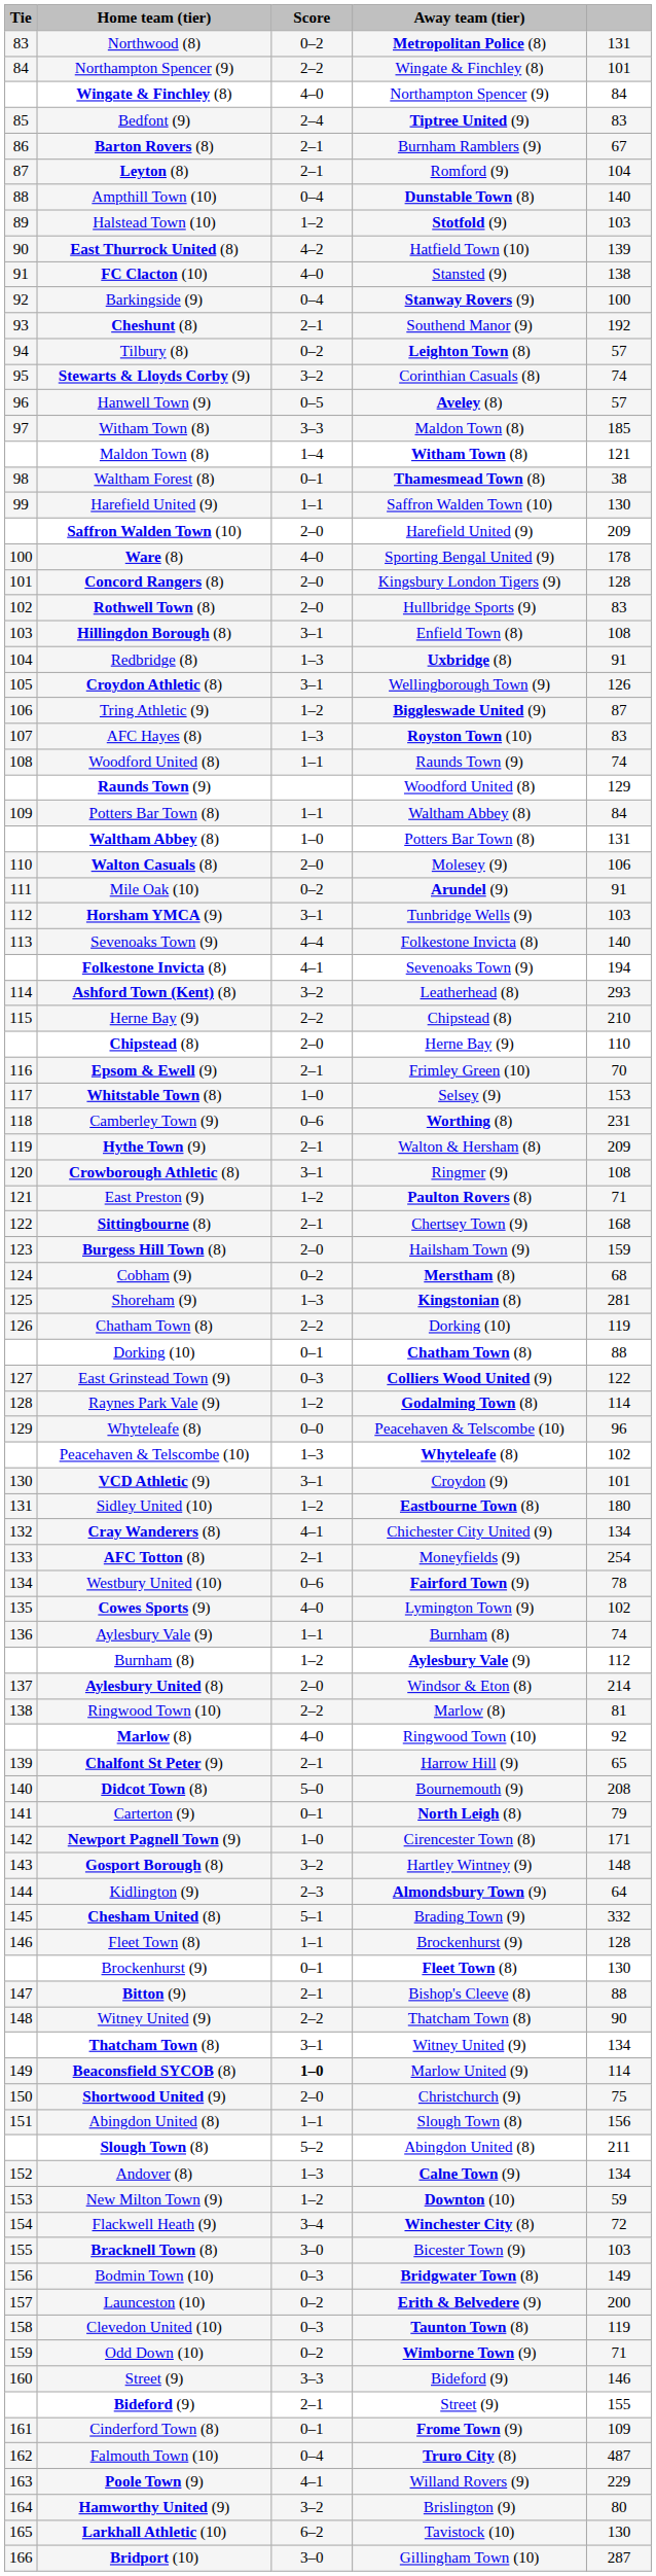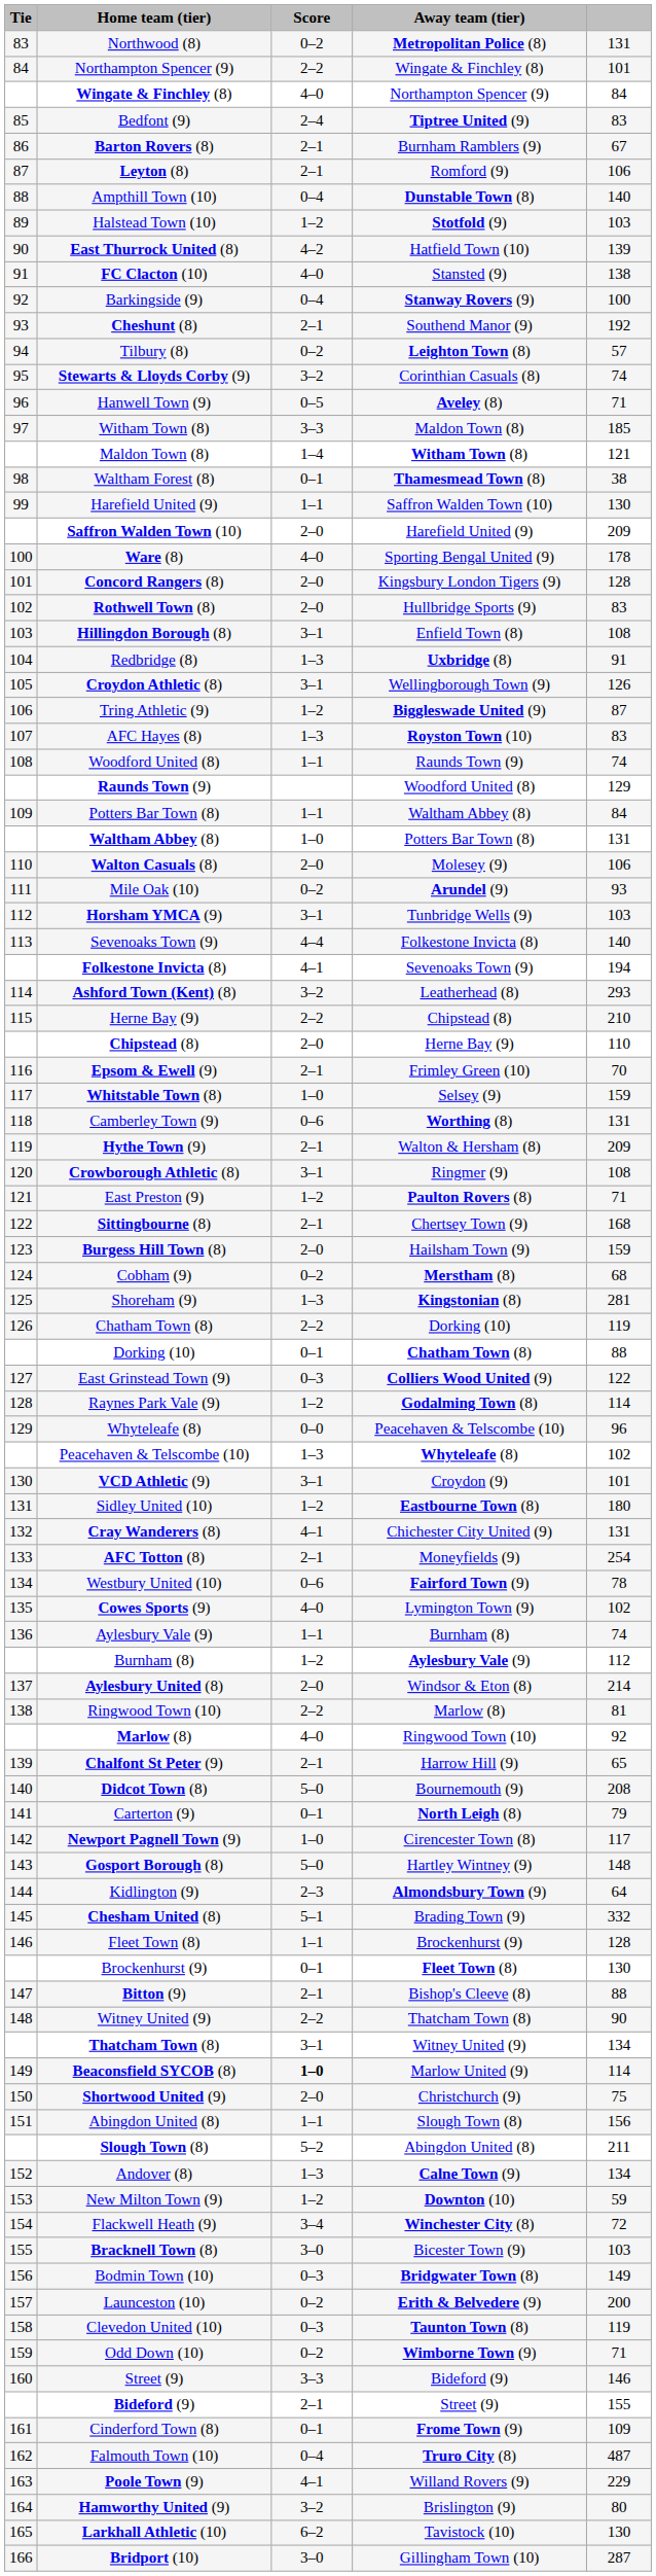 <table class="wikitable" style="width: 600px; background:WhiteSmoke; text-align:center; font-size:90%">
 <tr>
 <td scope="col" style="width:  5.00%; background:silver;"><strong>Tie</strong></td>
 <td scope="col" style="width: 36.25%; background:silver;"><strong>Home team (tier)</strong></td>
 <td scope="col" style="width: 12.50%; background:silver;"><strong>Score</strong></td>
 <td scope="col" style="width: 36.25%; background:silver;"><strong>Away team (tier)</strong></td>
 <td scope="col" style="width: 10.00%; background:silver;"><strong></strong></td>
 </tr>
 <tr>
 <td>83</td>
 <td><a href='#'>Northwood</a> (8)</td>
 <td>0–2</td>
 <td><strong><a href='#'>Metropolitan Police</a></strong> (8)</td>
 <td>131</td>
 </tr>
 <tr>
 <td>84</td>
 <td><a href='#'>Northampton Spencer</a> (9)</td>
 <td>2–2</td>
 <td><a href='#'>Wingate & Finchley</a> (8)</td>
 <td>101</td>
 </tr>
 <tr style="background:white;">
 <td><em></em></td>
 <td><strong><a href='#'>Wingate & Finchley</a></strong> (8)</td>
 <td>4–0</td>
 <td><a href='#'>Northampton Spencer</a> (9)</td>
 <td>84</td>
 </tr>
 <tr>
 <td>85</td>
 <td><a href='#'>Bedfont</a> (9)</td>
 <td>2–4</td>
 <td><strong><a href='#'>Tiptree United</a></strong> (9)</td>
 <td>83</td>
 </tr>
 <tr>
 <td>86</td>
 <td><strong><a href='#'>Barton Rovers</a></strong> (8)</td>
 <td>2–1</td>
 <td><a href='#'>Burnham Ramblers</a> (9)</td>
 <td>67</td>
 </tr>
 <tr>
 <td>87</td>
 <td><strong><a href='#'>Leyton</a></strong> (8)</td>
 <td>2–1</td>
 <td><a href='#'>Romford</a> (9)</td>
-<td>104</td>
+<td>106</td>
 </tr>
 <tr>
 <td>88</td>
 <td><a href='#'>Ampthill Town</a> (10)</td>
 <td>0–4</td>
 <td><strong><a href='#'>Dunstable Town</a></strong> (8)</td>
 <td>140</td>
 </tr>
 <tr>
 <td>89</td>
 <td><a href='#'>Halstead Town</a> (10)</td>
 <td>1–2</td>
 <td><strong><a href='#'>Stotfold</a></strong> (9)</td>
 <td>103</td>
 </tr>
 <tr>
 <td>90</td>
 <td><strong><a href='#'>East Thurrock United</a></strong> (8)</td>
 <td>4–2</td>
 <td><a href='#'>Hatfield Town</a> (10)</td>
 <td>139</td>
 </tr>
 <tr>
 <td>91</td>
 <td><strong><a href='#'>FC Clacton</a></strong> (10)</td>
 <td>4–0</td>
 <td><a href='#'>Stansted</a> (9)</td>
 <td>138</td>
 </tr>
 <tr>
 <td>92</td>
 <td><a href='#'>Barkingside</a> (9)</td>
 <td>0–4</td>
 <td><strong><a href='#'>Stanway Rovers</a></strong> (9)</td>
 <td>100</td>
 </tr>
 <tr>
 <td>93</td>
 <td><strong><a href='#'>Cheshunt</a></strong> (8)</td>
 <td>2–1</td>
 <td><a href='#'>Southend Manor</a> (9)</td>
 <td>192</td>
 </tr>
 <tr>
 <td>94</td>
 <td><a href='#'>Tilbury</a> (8)</td>
 <td>0–2</td>
 <td><strong><a href='#'>Leighton Town</a></strong> (8)</td>
 <td>57</td>
 </tr>
 <tr>
 <td>95</td>
 <td><strong><a href='#'>Stewarts & Lloyds Corby</a></strong> (9)</td>
 <td>3–2</td>
 <td><a href='#'>Corinthian Casuals</a> (8)</td>
 <td>74</td>
 </tr>
 <tr>
 <td>96</td>
 <td><a href='#'>Hanwell Town</a> (9)</td>
 <td>0–5</td>
 <td><strong><a href='#'>Aveley</a></strong> (8)</td>
-<td>57</td>
+<td>71</td>
 </tr>
 <tr>
 <td>97</td>
 <td><a href='#'>Witham Town</a> (8)</td>
 <td>3–3</td>
 <td><a href='#'>Maldon Town</a> (8)</td>
 <td>185</td>
 </tr>
 <tr style="background:white;">
 <td><em></em></td>
 <td><a href='#'>Maldon Town</a> (8)</td>
 <td>1–4</td>
 <td><strong><a href='#'>Witham Town</a></strong> (8)</td>
 <td>121</td>
 </tr>
 <tr>
 <td>98</td>
 <td><a href='#'>Waltham Forest</a> (8)</td>
 <td>0–1</td>
 <td><strong><a href='#'>Thamesmead Town</a></strong> (8)</td>
 <td>38</td>
 </tr>
 <tr>
 <td>99</td>
 <td><a href='#'>Harefield United</a> (9)</td>
 <td>1–1</td>
 <td><a href='#'>Saffron Walden Town</a> (10)</td>
 <td>130</td>
 </tr>
 <tr style="background:white;">
 <td><em></em></td>
 <td><strong><a href='#'>Saffron Walden Town</a></strong> (10)</td>
 <td>2–0</td>
 <td><a href='#'>Harefield United</a> (9)</td>
 <td>209</td>
 </tr>
 <tr>
 <td>100</td>
 <td><strong><a href='#'>Ware</a></strong> (8)</td>
 <td>4–0</td>
 <td><a href='#'>Sporting Bengal United</a> (9)</td>
 <td>178</td>
 </tr>
 <tr>
 <td>101</td>
 <td><strong><a href='#'>Concord Rangers</a></strong> (8)</td>
 <td>2–0</td>
 <td><a href='#'>Kingsbury London Tigers</a> (9)</td>
 <td>128</td>
 </tr>
 <tr>
 <td>102</td>
 <td><strong><a href='#'>Rothwell Town</a></strong> (8)</td>
 <td>2–0</td>
 <td><a href='#'>Hullbridge Sports</a> (9)</td>
 <td>83</td>
 </tr>
 <tr>
 <td>103</td>
 <td><strong><a href='#'>Hillingdon Borough</a></strong> (8)</td>
 <td>3–1</td>
 <td><a href='#'>Enfield Town</a> (8)</td>
 <td>108</td>
 </tr>
 <tr>
 <td>104</td>
 <td><a href='#'>Redbridge</a> (8)</td>
 <td>1–3</td>
 <td><strong><a href='#'>Uxbridge</a></strong> (8)</td>
 <td>91</td>
 </tr>
 <tr>
 <td>105</td>
 <td><strong><a href='#'>Croydon Athletic</a></strong> (8)</td>
 <td>3–1</td>
 <td><a href='#'>Wellingborough Town</a> (9)</td>
 <td>126</td>
 </tr>
 <tr>
 <td>106</td>
 <td><a href='#'>Tring Athletic</a> (9)</td>
 <td>1–2</td>
 <td><strong><a href='#'>Biggleswade United</a></strong> (9)</td>
 <td>87</td>
 </tr>
 <tr>
 <td>107</td>
 <td><a href='#'>AFC Hayes</a> (8)</td>
 <td>1–3</td>
 <td><strong><a href='#'>Royston Town</a></strong> (10)</td>
 <td>83</td>
 </tr>
 <tr>
 <td>108</td>
 <td><a href='#'>Woodford United</a> (8)</td>
 <td>1–1</td>
 <td><a href='#'>Raunds Town</a> (9)</td>
 <td>74</td>
 </tr>
 <tr style="background:white;">
 <td><em></em></td>
 <td><strong><a href='#'>Raunds Town</a></strong> (9)</td>
 <td></td>
 <td><a href='#'>Woodford United</a> (8)</td>
 <td>129</td>
 </tr>
 <tr>
 <td>109</td>
 <td><a href='#'>Potters Bar Town</a> (8)</td>
 <td>1–1</td>
 <td><a href='#'>Waltham Abbey</a> (8)</td>
 <td>84</td>
 </tr>
 <tr style="background:white;">
 <td><em></em></td>
 <td><strong><a href='#'>Waltham Abbey</a></strong> (8)</td>
 <td>1–0</td>
 <td><a href='#'>Potters Bar Town</a> (8)</td>
 <td>131</td>
 </tr>
 <tr>
 <td>110</td>
 <td><strong><a href='#'>Walton Casuals</a></strong> (8)</td>
 <td>2–0</td>
 <td><a href='#'>Molesey</a> (9)</td>
 <td>106</td>
 </tr>
 <tr>
 <td>111</td>
 <td><a href='#'>Mile Oak</a> (10)</td>
 <td>0–2</td>
 <td><strong><a href='#'>Arundel</a></strong> (9)</td>
-<td>91</td>
+<td>93</td>
 </tr>
 <tr>
 <td>112</td>
 <td><strong><a href='#'>Horsham YMCA</a></strong> (9)</td>
 <td>3–1</td>
 <td><a href='#'>Tunbridge Wells</a> (9)</td>
 <td>103</td>
 </tr>
 <tr>
 <td>113</td>
 <td><a href='#'>Sevenoaks Town</a> (9)</td>
 <td>4–4</td>
 <td><a href='#'>Folkestone Invicta</a> (8)</td>
 <td>140</td>
 </tr>
 <tr style="background:white;">
 <td><em></em></td>
 <td><strong><a href='#'>Folkestone Invicta</a></strong> (8)</td>
 <td>4–1</td>
 <td><a href='#'>Sevenoaks Town</a> (9)</td>
 <td>194</td>
 </tr>
 <tr>
 <td>114</td>
 <td><strong><a href='#'>Ashford Town (Kent)</a></strong> (8)</td>
 <td>3–2</td>
 <td><a href='#'>Leatherhead</a> (8)</td>
 <td>293</td>
 </tr>
 <tr>
 <td>115</td>
 <td><a href='#'>Herne Bay</a> (9)</td>
 <td>2–2</td>
 <td><a href='#'>Chipstead</a> (8)</td>
 <td>210</td>
 </tr>
 <tr style="background:white;">
 <td><em></em></td>
 <td><strong><a href='#'>Chipstead</a></strong> (8)</td>
 <td>2–0 </td>
 <td><a href='#'>Herne Bay</a> (9)</td>
 <td>110</td>
 </tr>
 <tr>
 <td>116</td>
 <td><strong><a href='#'>Epsom & Ewell</a></strong> (9)</td>
 <td>2–1</td>
 <td><a href='#'>Frimley Green</a> (10)</td>
 <td>70</td>
 </tr>
 <tr>
 <td>117</td>
 <td><strong><a href='#'>Whitstable Town</a></strong> (8)</td>
 <td>1–0</td>
 <td><a href='#'>Selsey</a> (9)</td>
-<td>153</td>
+<td>159</td>
 </tr>
 <tr>
 <td>118</td>
 <td><a href='#'>Camberley Town</a> (9)</td>
 <td>0–6</td>
 <td><strong><a href='#'>Worthing</a></strong> (8)</td>
-<td>231</td>
+<td>131</td>
 </tr>
 <tr>
 <td>119</td>
 <td><strong><a href='#'>Hythe Town</a></strong> (9)</td>
 <td>2–1</td>
 <td><a href='#'>Walton & Hersham</a> (8)</td>
 <td>209</td>
 </tr>
 <tr>
 <td>120</td>
 <td><strong><a href='#'>Crowborough Athletic</a></strong> (8)</td>
 <td>3–1</td>
 <td><a href='#'>Ringmer</a> (9)</td>
 <td>108</td>
 </tr>
 <tr>
 <td>121</td>
 <td><a href='#'>East Preston</a> (9)</td>
 <td>1–2</td>
 <td><strong><a href='#'>Paulton Rovers</a></strong> (8)</td>
 <td>71</td>
 </tr>
 <tr>
 <td>122</td>
 <td><strong><a href='#'>Sittingbourne</a></strong> (8)</td>
 <td>2–1</td>
 <td><a href='#'>Chertsey Town</a> (9)</td>
 <td>168</td>
 </tr>
 <tr>
 <td>123</td>
 <td><strong><a href='#'>Burgess Hill Town</a></strong> (8)</td>
 <td>2–0</td>
 <td><a href='#'>Hailsham Town</a> (9)</td>
 <td>159</td>
 </tr>
 <tr>
 <td>124</td>
 <td><a href='#'>Cobham</a> (9)</td>
 <td>0–2</td>
 <td><strong><a href='#'>Merstham</a></strong> (8)</td>
 <td>68</td>
 </tr>
 <tr>
 <td>125</td>
 <td><a href='#'>Shoreham</a> (9)</td>
 <td>1–3</td>
 <td><strong><a href='#'>Kingstonian</a></strong> (8)</td>
 <td>281</td>
 </tr>
 <tr>
 <td>126</td>
 <td><a href='#'>Chatham Town</a> (8)</td>
 <td>2–2</td>
 <td><a href='#'>Dorking</a> (10)</td>
 <td>119</td>
 </tr>
 <tr style="background:white;">
 <td><em></em></td>
 <td><a href='#'>Dorking</a> (10)</td>
 <td>0–1</td>
 <td><strong><a href='#'>Chatham Town</a></strong> (8)</td>
 <td>88</td>
 </tr>
 <tr>
 <td>127</td>
 <td><a href='#'>East Grinstead Town</a> (9)</td>
 <td>0–3</td>
 <td><strong><a href='#'>Colliers Wood United</a></strong> (9)</td>
 <td>122</td>
 </tr>
 <tr>
 <td>128</td>
 <td><a href='#'>Raynes Park Vale</a> (9)</td>
 <td>1–2</td>
 <td><strong><a href='#'>Godalming Town</a></strong> (8)</td>
 <td>114</td>
 </tr>
 <tr>
 <td>129</td>
 <td><a href='#'>Whyteleafe</a> (8)</td>
 <td>0–0</td>
 <td><a href='#'>Peacehaven & Telscombe</a> (10)</td>
 <td>96</td>
 </tr>
 <tr style="background:white;">
 <td><em></em></td>
 <td><a href='#'>Peacehaven & Telscombe</a> (10)</td>
 <td>1–3</td>
 <td><strong><a href='#'>Whyteleafe</a></strong> (8)</td>
 <td>102</td>
 </tr>
 <tr>
 <td>130</td>
 <td><strong><a href='#'>VCD Athletic</a></strong> (9)</td>
 <td>3–1</td>
 <td><a href='#'>Croydon</a> (9)</td>
 <td>101</td>
 </tr>
 <tr>
 <td>131</td>
 <td><a href='#'>Sidley United</a> (10)</td>
 <td>1–2</td>
 <td><strong><a href='#'>Eastbourne Town</a></strong> (8)</td>
 <td>180</td>
 </tr>
 <tr>
 <td>132</td>
 <td><strong><a href='#'>Cray Wanderers</a></strong> (8)</td>
 <td>4–1</td>
 <td><a href='#'>Chichester City United</a> (9)</td>
-<td>134</td>
+<td>131</td>
 </tr>
 <tr>
 <td>133</td>
 <td><strong><a href='#'>AFC Totton</a></strong> (8)</td>
 <td>2–1</td>
 <td><a href='#'>Moneyfields</a> (9)</td>
 <td>254</td>
 </tr>
 <tr>
 <td>134</td>
 <td><a href='#'>Westbury United</a> (10)</td>
 <td>0–6</td>
 <td><strong><a href='#'>Fairford Town</a></strong> (9)</td>
 <td>78</td>
 </tr>
 <tr>
 <td>135</td>
 <td><strong><a href='#'>Cowes Sports</a></strong> (9)</td>
 <td>4–0</td>
 <td><a href='#'>Lymington Town</a> (9)</td>
 <td>102</td>
 </tr>
 <tr>
 <td>136</td>
 <td><a href='#'>Aylesbury Vale</a> (9)</td>
 <td>1–1</td>
 <td><a href='#'>Burnham</a> (8)</td>
 <td>74</td>
 </tr>
 <tr style="background:white;">
 <td><em></em></td>
 <td><a href='#'>Burnham</a> (8)</td>
 <td>1–2</td>
 <td><strong><a href='#'>Aylesbury Vale</a></strong> (9)</td>
 <td>112</td>
 </tr>
 <tr>
 <td>137</td>
 <td><strong><a href='#'>Aylesbury United</a></strong> (8)</td>
 <td>2–0</td>
 <td><a href='#'>Windsor & Eton</a> (8)</td>
 <td>214</td>
 </tr>
 <tr>
 <td>138</td>
 <td><a href='#'>Ringwood Town</a> (10)</td>
 <td>2–2</td>
 <td><a href='#'>Marlow</a> (8)</td>
 <td>81</td>
 </tr>
 <tr style="background:white;">
 <td><em></em></td>
 <td><strong><a href='#'>Marlow</a></strong> (8)</td>
 <td>4–0</td>
 <td><a href='#'>Ringwood Town</a> (10)</td>
 <td>92</td>
 </tr>
 <tr>
 <td>139</td>
 <td><strong><a href='#'>Chalfont St Peter</a></strong> (9)</td>
 <td>2–1</td>
 <td><a href='#'>Harrow Hill</a> (9)</td>
 <td>65</td>
 </tr>
 <tr>
 <td>140</td>
 <td><strong><a href='#'>Didcot Town</a></strong> (8)</td>
 <td>5–0</td>
 <td><a href='#'>Bournemouth</a> (9)</td>
 <td>208</td>
 </tr>
 <tr>
 <td>141</td>
 <td><a href='#'>Carterton</a> (9)</td>
 <td>0–1</td>
 <td><strong><a href='#'>North Leigh</a></strong> (8)</td>
 <td>79</td>
 </tr>
 <tr>
 <td>142</td>
 <td><strong><a href='#'>Newport Pagnell Town</a></strong> (9)</td>
 <td>1–0</td>
 <td><a href='#'>Cirencester Town</a> (8)</td>
-<td>171</td>
+<td>117</td>
 </tr>
 <tr>
 <td>143</td>
 <td><strong><a href='#'>Gosport Borough</a></strong> (8)</td>
-<td>3–2</td>
+<td>5–0</td>
 <td><a href='#'>Hartley Wintney</a> (9)</td>
 <td>148</td>
 </tr>
 <tr>
 <td>144</td>
 <td><a href='#'>Kidlington</a> (9)</td>
 <td>2–3</td>
 <td><strong><a href='#'>Almondsbury Town</a></strong> (9)</td>
 <td>64</td>
 </tr>
 <tr>
 <td>145</td>
 <td><strong><a href='#'>Chesham United</a></strong> (8)</td>
 <td>5–1</td>
 <td><a href='#'>Brading Town</a> (9)</td>
 <td>332</td>
 </tr>
 <tr>
 <td>146</td>
 <td><a href='#'>Fleet Town</a> (8)</td>
 <td>1–1</td>
 <td><a href='#'>Brockenhurst</a> (9)</td>
 <td>128</td>
 </tr>
 <tr style="background:white;">
 <td><em></em></td>
 <td><a href='#'>Brockenhurst</a> (9)</td>
 <td>0–1</td>
 <td><strong><a href='#'>Fleet Town</a></strong> (8)</td>
 <td>130</td>
 </tr>
 <tr>
 <td>147</td>
 <td><strong><a href='#'>Bitton</a></strong> (9)</td>
 <td>2–1</td>
 <td><a href='#'>Bishop's Cleeve</a> (8)</td>
 <td>88</td>
 </tr>
 <tr>
 <td>148</td>
 <td><a href='#'>Witney United</a> (9)</td>
 <td>2–2</td>
 <td><a href='#'>Thatcham Town</a> (8)</td>
 <td>90</td>
 </tr>
 <tr style="background:white;">
 <td><em></em></td>
 <td><strong><a href='#'>Thatcham Town</a></strong> (8)</td>
 <td>3–1 </td>
 <td><a href='#'>Witney United</a> (9)</td>
 <td>134</td>
 </tr>
 <tr>
 <td>149</td>
 <td><strong><a href='#'>Beaconsfield SYCOB</a></strong> (8)</td>
 <td><strong>1–0</strong></td>
 <td><a href='#'>Marlow United</a> (9)</td>
 <td>114</td>
 </tr>
 <tr>
 <td>150</td>
 <td><strong><a href='#'>Shortwood United</a></strong> (9)</td>
 <td>2–0</td>
 <td><a href='#'>Christchurch</a> (9)</td>
 <td>75</td>
 </tr>
 <tr>
 <td>151</td>
 <td><a href='#'>Abingdon United</a> (8)</td>
 <td>1–1</td>
 <td><a href='#'>Slough Town</a> (8)</td>
 <td>156</td>
 </tr>
 <tr style="background:white;">
 <td><em></em></td>
 <td><strong><a href='#'>Slough Town</a></strong> (8)</td>
 <td>5–2</td>
 <td><a href='#'>Abingdon United</a> (8)</td>
 <td>211</td>
 </tr>
 <tr>
 <td>152</td>
 <td><a href='#'>Andover</a> (8)</td>
 <td>1–3</td>
 <td><strong><a href='#'>Calne Town</a></strong> (9)</td>
 <td>134</td>
 </tr>
 <tr>
 <td>153</td>
 <td><a href='#'>New Milton Town</a> (9)</td>
 <td>1–2</td>
 <td><strong><a href='#'>Downton</a></strong> (10)</td>
 <td>59</td>
 </tr>
 <tr>
 <td>154</td>
 <td><a href='#'>Flackwell Heath</a> (9)</td>
 <td>3–4</td>
 <td><strong><a href='#'>Winchester City</a></strong> (8)</td>
 <td>72</td>
 </tr>
 <tr>
 <td>155</td>
 <td><strong><a href='#'>Bracknell Town</a></strong> (8)</td>
 <td>3–0</td>
 <td><a href='#'>Bicester Town</a> (9)</td>
 <td>103</td>
 </tr>
 <tr>
 <td>156</td>
 <td><a href='#'>Bodmin Town</a> (10)</td>
 <td>0–3</td>
 <td><strong><a href='#'>Bridgwater Town</a></strong> (8)</td>
 <td>149</td>
 </tr>
 <tr>
 <td>157</td>
 <td><a href='#'>Launceston</a> (10)</td>
 <td>0–2</td>
 <td><strong><a href='#'>Erith & Belvedere</a></strong> (9)</td>
 <td>200</td>
 </tr>
 <tr>
 <td>158</td>
 <td><a href='#'>Clevedon United</a> (10)</td>
 <td>0–3</td>
 <td><strong><a href='#'>Taunton Town</a></strong> (8)</td>
 <td>119</td>
 </tr>
 <tr>
 <td>159</td>
 <td><a href='#'>Odd Down</a> (10)</td>
 <td>0–2</td>
 <td><strong><a href='#'>Wimborne Town</a></strong> (9)</td>
 <td>71</td>
 </tr>
 <tr>
 <td>160</td>
 <td><a href='#'>Street</a> (9)</td>
 <td>3–3</td>
 <td><a href='#'>Bideford</a> (9)</td>
 <td>146</td>
 </tr>
 <tr style="background:white;">
 <td><em></em></td>
 <td><strong><a href='#'>Bideford</a></strong> (9)</td>
 <td>2–1</td>
 <td><a href='#'>Street</a> (9)</td>
 <td>155</td>
 </tr>
 <tr>
 <td>161</td>
 <td><a href='#'>Cinderford Town</a> (8)</td>
 <td>0–1</td>
 <td><strong><a href='#'>Frome Town</a></strong> (9)</td>
 <td>109</td>
 </tr>
 <tr>
 <td>162</td>
 <td><a href='#'>Falmouth Town</a> (10)</td>
 <td>0–4</td>
 <td><strong><a href='#'>Truro City</a></strong> (8)</td>
 <td>487</td>
 </tr>
 <tr>
 <td>163</td>
 <td><strong><a href='#'>Poole Town</a></strong> (9)</td>
 <td>4–1</td>
 <td><a href='#'>Willand Rovers</a> (9)</td>
 <td>229</td>
 </tr>
 <tr>
 <td>164</td>
 <td><strong><a href='#'>Hamworthy United</a></strong> (9)</td>
 <td>3–2</td>
 <td><a href='#'>Brislington</a> (9)</td>
 <td>80</td>
 </tr>
 <tr>
 <td>165</td>
 <td><strong><a href='#'>Larkhall Athletic</a></strong> (10)</td>
 <td>6–2</td>
 <td><a href='#'>Tavistock</a> (10)</td>
 <td>130</td>
 </tr>
 <tr>
 <td>166</td>
 <td><strong><a href='#'>Bridport</a></strong> (10)</td>
 <td>3–0</td>
 <td><a href='#'>Gillingham Town</a> (10)</td>
 <td>287</td>
 </tr>
 </table>
